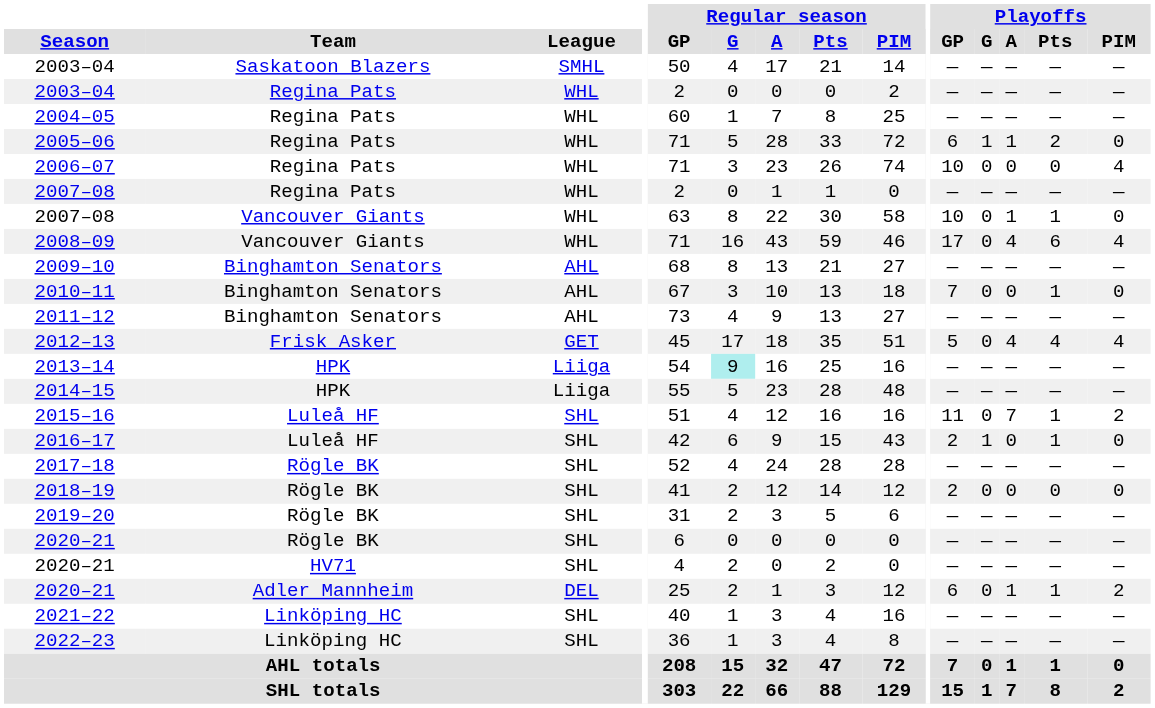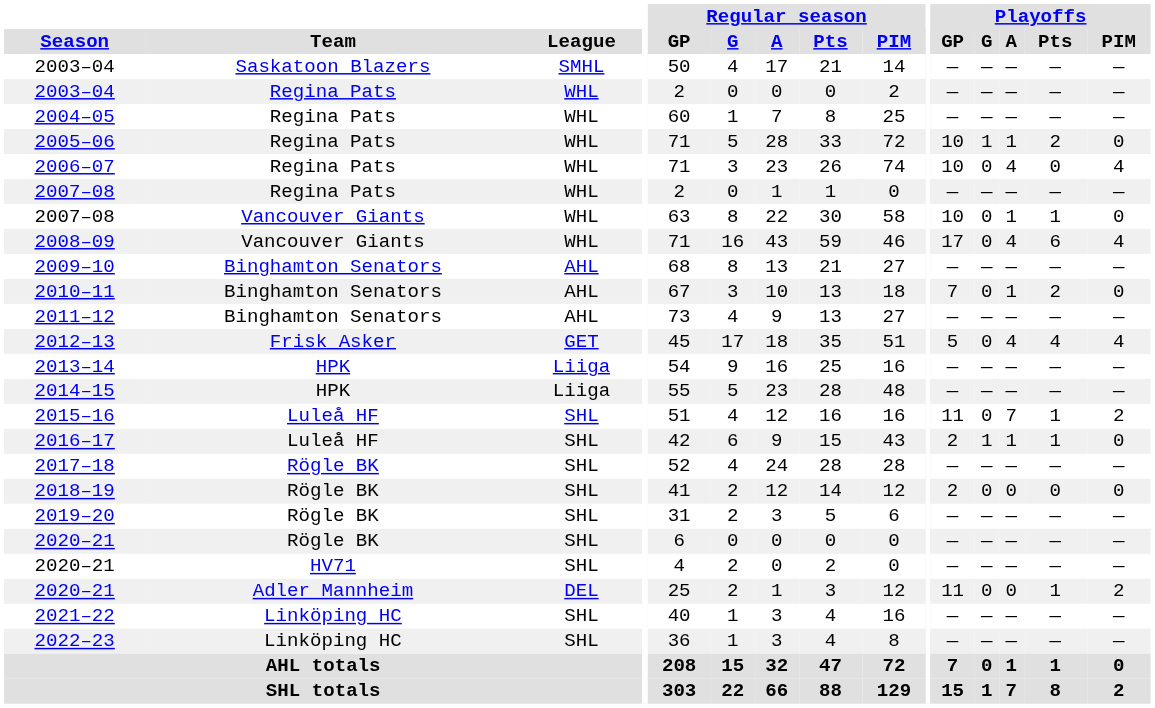 <table border="0" cellpadding="1" cellspacing="0" style="text-align:center; width:60em">
 <tr bgcolor="#e0e0e0">
 <th colspan="3" bgcolor="#ffffff"></th>
 <th rowspan="99" bgcolor="#ffffff"></th>
 <th colspan="5"><a href='#'>Regular season</a></th>
 <th rowspan="99" bgcolor="#ffffff"></th>
 <th colspan="5"><a href='#'>Playoffs</a></th>
 </tr>
 <tr bgcolor="#e0e0e0">
 <th><a href='#'>Season</a></th>
 <th>Team</th>
 <th>League</th>
 <th>GP</th>
 <th><a href='#'>G</a></th>
 <th><a href='#'>A</a></th>
 <th><a href='#'>Pts</a></th>
 <th><a href='#'>PIM</a></th>
 <th>GP</th>
 <th>G</th>
 <th>A</th>
 <th>Pts</th>
 <th>PIM</th>
 </tr>
 <tr ALIGN="center">
 <td>2003–04</td>
 <td><a href='#'>Saskatoon Blazers</a></td>
 <td><a href='#'>SMHL</a></td>
 <td>50</td>
 <td>4</td>
 <td>17</td>
 <td>21</td>
 <td>14</td>
 <td>—</td>
 <td>—</td>
 <td>—</td>
 <td>—</td>
 <td>—</td>
 </tr>
 <tr ALIGN="center" bgcolor="#f0f0f0">
 <td><a href='#'>2003–04</a></td>
 <td><a href='#'>Regina Pats</a></td>
 <td><a href='#'>WHL</a></td>
 <td>2</td>
 <td>0</td>
 <td>0</td>
 <td>0</td>
 <td>2</td>
 <td>—</td>
 <td>—</td>
 <td>—</td>
 <td>—</td>
 <td>—</td>
 </tr>
 <tr ALIGN="center">
 <td><a href='#'>2004–05</a></td>
 <td>Regina Pats</td>
 <td>WHL</td>
 <td>60</td>
 <td>1</td>
 <td>7</td>
 <td>8</td>
 <td>25</td>
 <td>—</td>
 <td>—</td>
 <td>—</td>
 <td>—</td>
 <td>—</td>
 </tr>
 <tr ALIGN="center"  bgcolor="#f0f0f0">
 <td><a href='#'>2005–06</a></td>
 <td>Regina Pats</td>
 <td>WHL</td>
 <td>71</td>
 <td>5</td>
 <td>28</td>
 <td>33</td>
 <td>72</td>
-<td>6</td>
+<td>10</td>
 <td>1</td>
 <td>1</td>
 <td>2</td>
 <td>0</td>
 </tr>
 <tr ALIGN="center">
 <td><a href='#'>2006–07</a></td>
 <td>Regina Pats</td>
 <td>WHL</td>
 <td>71</td>
 <td>3</td>
 <td>23</td>
 <td>26</td>
 <td>74</td>
 <td>10</td>
 <td>0</td>
-<td>0</td>
+<td>4</td>
 <td>0</td>
 <td>4</td>
 </tr>
 <tr ALIGN="center"  bgcolor="#f0f0f0">
 <td><a href='#'>2007–08</a></td>
 <td>Regina Pats</td>
 <td>WHL</td>
 <td>2</td>
 <td>0</td>
 <td>1</td>
 <td>1</td>
 <td>0</td>
 <td>—</td>
 <td>—</td>
 <td>—</td>
 <td>—</td>
 <td>—</td>
 </tr>
 <tr ALIGN="center">
 <td>2007–08</td>
 <td><a href='#'>Vancouver Giants</a></td>
 <td>WHL</td>
 <td>63</td>
 <td>8</td>
 <td>22</td>
 <td>30</td>
 <td>58</td>
 <td>10</td>
 <td>0</td>
 <td>1</td>
 <td>1</td>
 <td>0</td>
 </tr>
 <tr ALIGN="center" bgcolor="#f0f0f0">
 <td><a href='#'>2008–09</a></td>
 <td>Vancouver Giants</td>
 <td>WHL</td>
 <td>71</td>
 <td>16</td>
 <td>43</td>
 <td>59</td>
 <td>46</td>
 <td>17</td>
 <td>0</td>
 <td>4</td>
 <td>6</td>
 <td>4</td>
 </tr>
 <tr ALIGN="center">
 <td><a href='#'>2009–10</a></td>
 <td><a href='#'>Binghamton Senators</a></td>
 <td><a href='#'>AHL</a></td>
 <td>68</td>
 <td>8</td>
 <td>13</td>
 <td>21</td>
 <td>27</td>
 <td>—</td>
 <td>—</td>
 <td>—</td>
 <td>—</td>
 <td>—</td>
 </tr>
 <tr ALIGN="center" bgcolor="#f0f0f0">
 <td><a href='#'>2010–11</a></td>
 <td>Binghamton Senators</td>
 <td>AHL</td>
 <td>67</td>
 <td>3</td>
 <td>10</td>
 <td>13</td>
 <td>18</td>
 <td>7</td>
 <td>0</td>
-<td>0</td>
 <td>1</td>
+<td>2</td>
 <td>0</td>
 </tr>
 <tr ALIGN="center">
 <td><a href='#'>2011–12</a></td>
 <td>Binghamton Senators</td>
 <td>AHL</td>
 <td>73</td>
 <td>4</td>
 <td>9</td>
 <td>13</td>
 <td>27</td>
 <td>—</td>
 <td>—</td>
 <td>—</td>
 <td>—</td>
 <td>—</td>
 </tr>
 <tr ALIGN="center" bgcolor="#f0f0f0">
 <td><a href='#'>2012–13</a></td>
 <td><a href='#'>Frisk Asker</a></td>
 <td><a href='#'>GET</a></td>
 <td>45</td>
 <td>17</td>
 <td>18</td>
 <td>35</td>
 <td>51</td>
 <td>5</td>
 <td>0</td>
 <td>4</td>
 <td>4</td>
 <td>4</td>
 </tr>
 <tr ALIGN="center">
 <td><a href='#'>2013–14</a></td>
 <td><a href='#'>HPK</a></td>
 <td><a href='#'>Liiga</a></td>
 <td>54</td>
-<td style="background: paleturquoise;">9</td>
+<td>9</td>
 <td>16</td>
 <td>25</td>
 <td>16</td>
 <td>—</td>
 <td>—</td>
 <td>—</td>
 <td>—</td>
 <td>—</td>
 </tr>
 <tr ALIGN="center" bgcolor="#f0f0f0">
 <td><a href='#'>2014–15</a></td>
 <td>HPK</td>
 <td>Liiga</td>
 <td>55</td>
 <td>5</td>
 <td>23</td>
 <td>28</td>
 <td>48</td>
 <td>—</td>
 <td>—</td>
 <td>—</td>
 <td>—</td>
 <td>—</td>
 </tr>
 <tr ALIGN="center">
 <td><a href='#'>2015–16</a></td>
 <td><a href='#'>Luleå HF</a></td>
 <td><a href='#'>SHL</a></td>
 <td>51</td>
 <td>4</td>
 <td>12</td>
 <td>16</td>
 <td>16</td>
 <td>11</td>
 <td>0</td>
 <td>7</td>
 <td>1</td>
 <td>2</td>
 </tr>
 <tr ALIGN="center" bgcolor="#f0f0f0">
 <td><a href='#'>2016–17</a></td>
 <td>Luleå HF</td>
 <td>SHL</td>
 <td>42</td>
 <td>6</td>
 <td>9</td>
 <td>15</td>
 <td>43</td>
 <td>2</td>
 <td>1</td>
-<td>0</td>
+<td>1</td>
 <td>1</td>
 <td>0</td>
 </tr>
 <tr ALIGN="center">
 <td><a href='#'>2017–18</a></td>
 <td><a href='#'>Rögle BK</a></td>
 <td>SHL</td>
 <td>52</td>
 <td>4</td>
 <td>24</td>
 <td>28</td>
 <td>28</td>
 <td>—</td>
 <td>—</td>
 <td>—</td>
 <td>—</td>
 <td>—</td>
 </tr>
 <tr ALIGN="center" bgcolor="#f0f0f0">
 <td><a href='#'>2018–19</a></td>
 <td>Rögle BK</td>
 <td>SHL</td>
 <td>41</td>
 <td>2</td>
 <td>12</td>
 <td>14</td>
 <td>12</td>
 <td>2</td>
 <td>0</td>
 <td>0</td>
 <td>0</td>
 <td>0</td>
 </tr>
 <tr ALIGN="center">
 <td><a href='#'>2019–20</a></td>
 <td>Rögle BK</td>
 <td>SHL</td>
 <td>31</td>
 <td>2</td>
 <td>3</td>
 <td>5</td>
 <td>6</td>
 <td>—</td>
 <td>—</td>
 <td>—</td>
 <td>—</td>
 <td>—</td>
 </tr>
 <tr ALIGN="center" bgcolor="#f0f0f0">
 <td><a href='#'>2020–21</a></td>
 <td>Rögle BK</td>
 <td>SHL</td>
 <td>6</td>
 <td>0</td>
 <td>0</td>
 <td>0</td>
 <td>0</td>
 <td>—</td>
 <td>—</td>
 <td>—</td>
 <td>—</td>
 <td>—</td>
 </tr>
 <tr ALIGN="center">
 <td>2020–21</td>
 <td><a href='#'>HV71</a></td>
 <td>SHL</td>
 <td>4</td>
 <td>2</td>
 <td>0</td>
 <td>2</td>
 <td>0</td>
 <td>—</td>
 <td>—</td>
 <td>—</td>
 <td>—</td>
 <td>—</td>
 </tr>
 <tr ALIGN="center" bgcolor="#f0f0f0">
 <td><a href='#'>2020–21</a></td>
 <td><a href='#'>Adler Mannheim</a></td>
 <td><a href='#'>DEL</a></td>
 <td>25</td>
 <td>2</td>
 <td>1</td>
 <td>3</td>
 <td>12</td>
-<td>6</td>
+<td>11</td>
 <td>0</td>
-<td>1</td>
+<td>0</td>
 <td>1</td>
 <td>2</td>
 </tr>
 <tr ALIGN="center">
 <td><a href='#'>2021–22</a></td>
 <td><a href='#'>Linköping HC</a></td>
 <td>SHL</td>
 <td>40</td>
 <td>1</td>
 <td>3</td>
 <td>4</td>
 <td>16</td>
 <td>—</td>
 <td>—</td>
 <td>—</td>
 <td>—</td>
 <td>—</td>
 </tr>
 <tr ALIGN="center" bgcolor="#f0f0f0">
 <td><a href='#'>2022–23</a></td>
 <td>Linköping HC</td>
 <td>SHL</td>
 <td>36</td>
 <td>1</td>
 <td>3</td>
 <td>4</td>
 <td>8</td>
 <td>—</td>
 <td>—</td>
 <td>—</td>
 <td>—</td>
 <td>—</td>
 </tr>
 <tr bgcolor="#e0e0e0">
 <th colspan="3">AHL totals</th>
 <th>208</th>
 <th>15</th>
 <th>32</th>
 <th>47</th>
 <th>72</th>
 <th>7</th>
 <th>0</th>
 <th>1</th>
 <th>1</th>
 <th>0</th>
 </tr>
 <tr bgcolor="#e0e0e0">
 <th colspan="3">SHL totals</th>
 <th>303</th>
 <th>22</th>
 <th>66</th>
 <th>88</th>
 <th>129</th>
 <th>15</th>
 <th>1</th>
 <th>7</th>
 <th>8</th>
 <th>2</th>
 </tr>
 </table>
